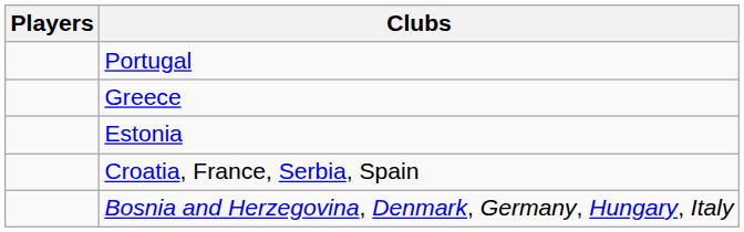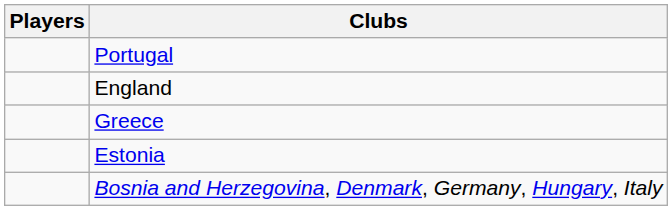 <table class="wikitable">
 <tr>
 <th>Players</th>
 <th>Clubs</th>
 </tr>
 <tr>
 <td></td>
 <td> <a href='#'>Portugal</a></td>
 </tr>
 <tr>
 <td></td>
+<td> England</td>
+</tr>
+<tr>
+<td></td>
 <td> <a href='#'>Greece</a></td>
 </tr>
 <tr>
 <td></td>
 <td> <a href='#'>Estonia</a></td>
 </tr>
 <tr>
 <td></td>
-<td> <a href='#'>Croatia</a>,  France,  <a href='#'>Serbia</a>,  Spain</td>
-</tr>
-<tr>
-<td></td>
 <td> <em><a href='#'>Bosnia and Herzegovina</a></em>,  <em><a href='#'>Denmark</a></em>,  <em>Germany</em>,  <em><a href='#'>Hungary</a></em>,  <em>Italy</em></td>
 </tr>
 </table>
